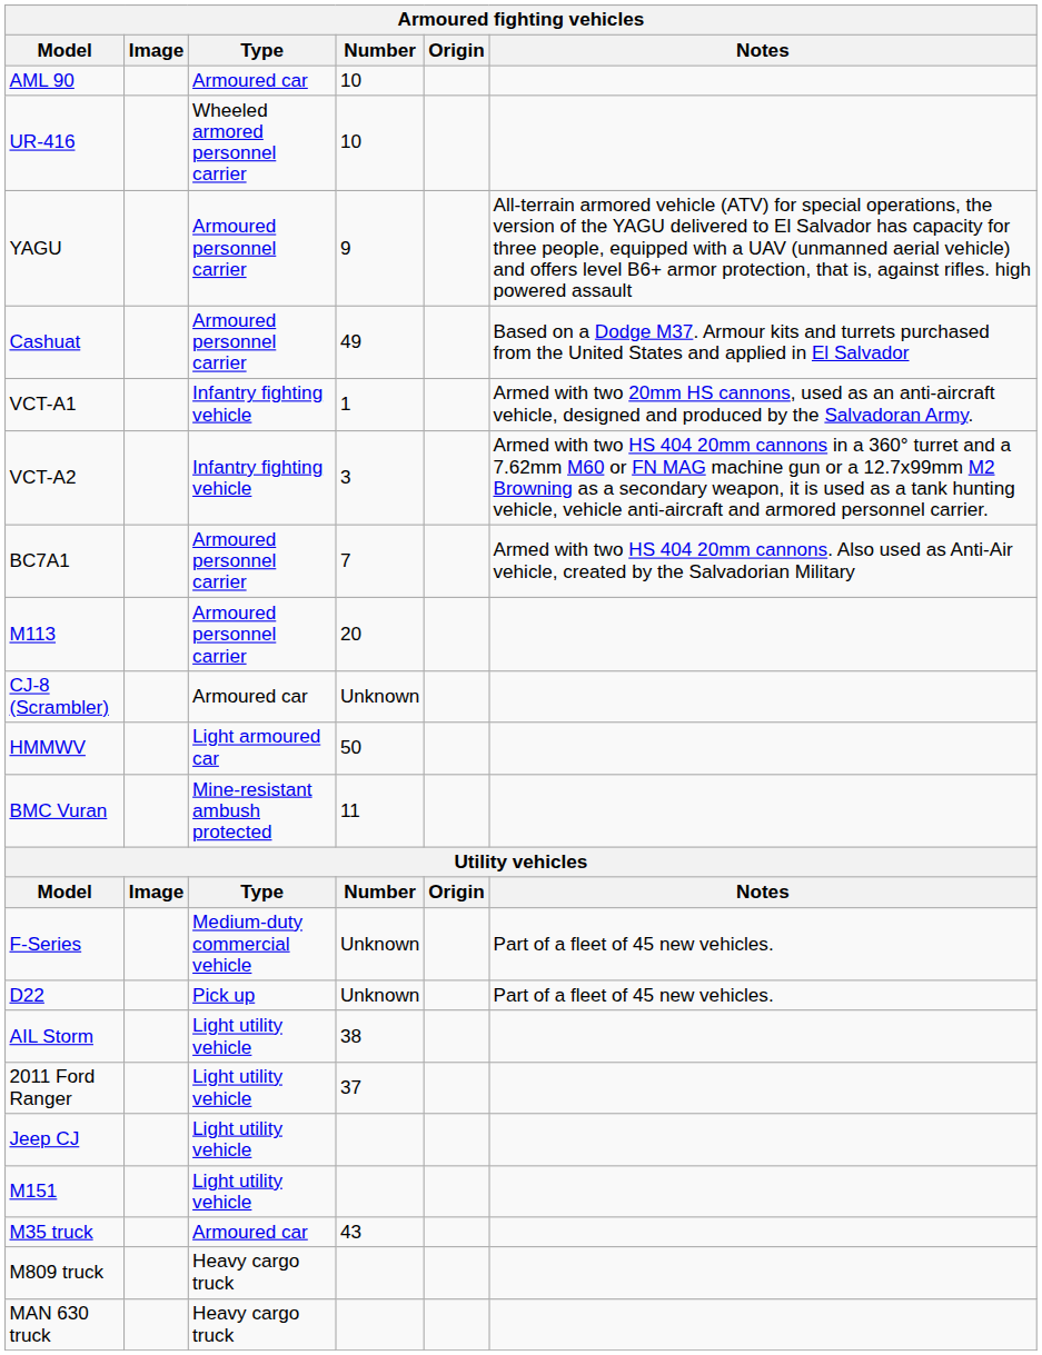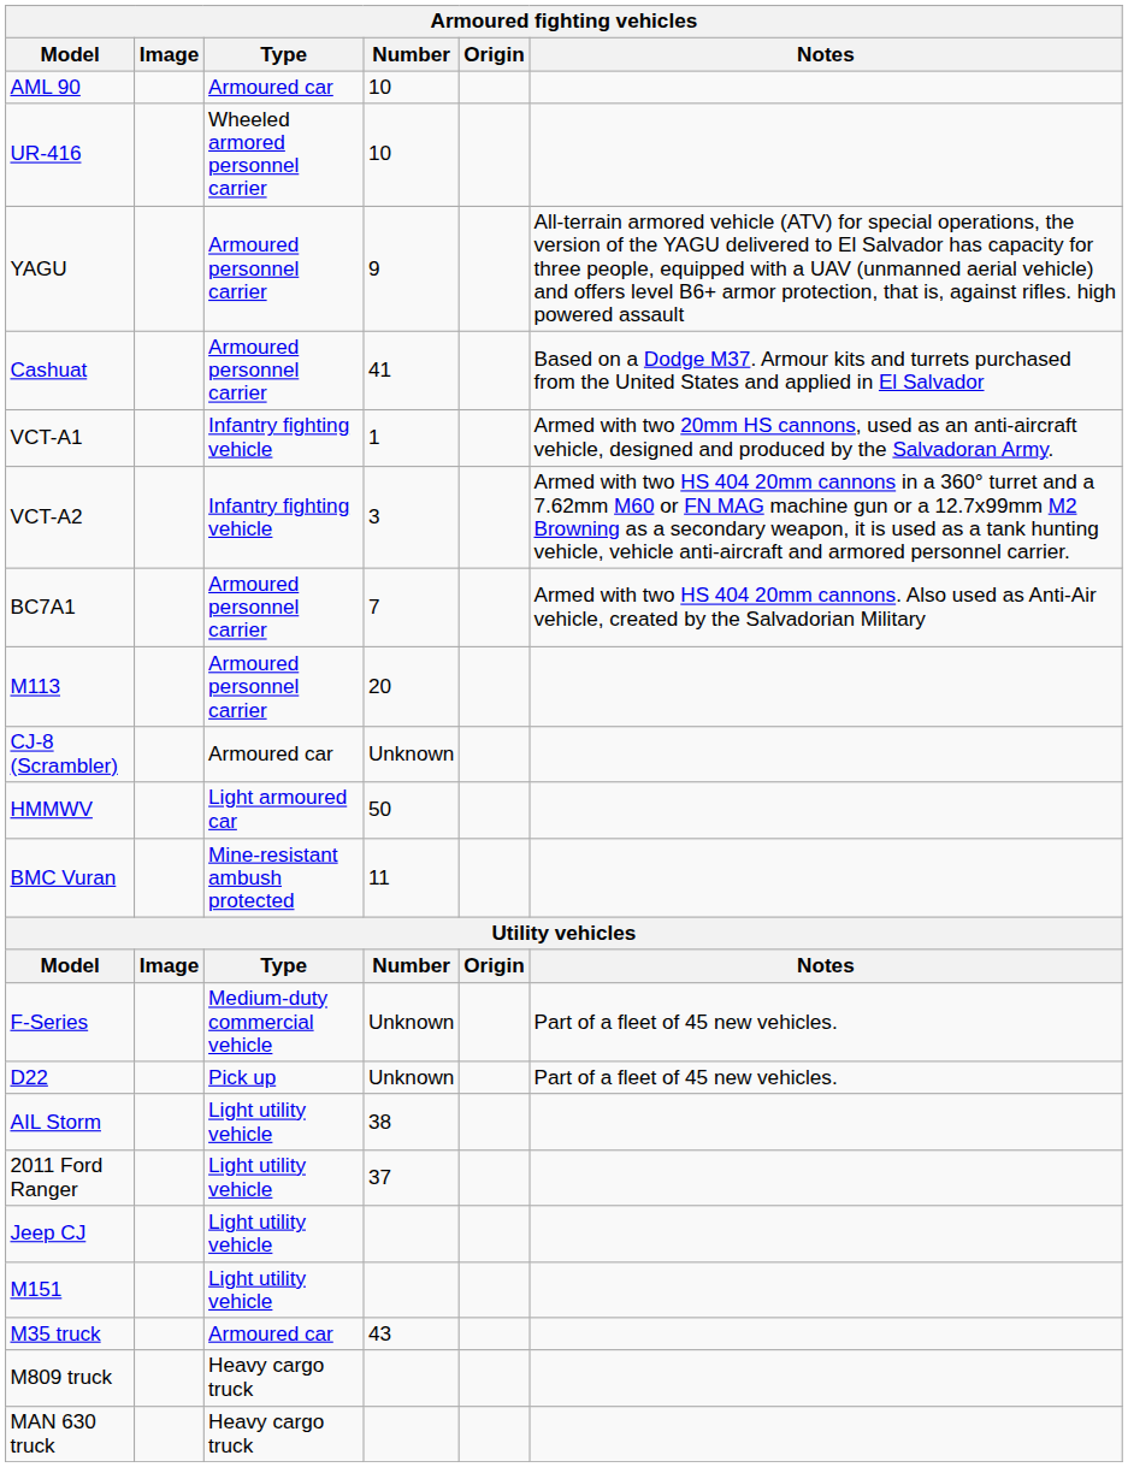 <table class="wikitable" style="border-collapse: collapse;">
 <tr>
 <th colspan="6">Armoured fighting vehicles</th>
 </tr>
 <tr>
 <th>Model</th>
 <th>Image</th>
 <th>Type</th>
 <th>Number</th>
 <th>Origin</th>
 <th>Notes</th>
 </tr>
 <tr>
 <td><a href='#'>AML 90</a></td>
 <td></td>
 <td><a href='#'>Armoured car</a></td>
 <td>10</td>
 <td></td>
 <td></td>
 </tr>
 <tr>
 <td><a href='#'>UR-416</a></td>
 <td></td>
 <td>Wheeled <a href='#'>armored personnel carrier</a></td>
 <td>10</td>
 <td></td>
 <td></td>
 </tr>
 <tr>
 <td>YAGU</td>
 <td></td>
 <td><a href='#'>Armoured personnel carrier</a></td>
 <td>9</td>
 <td><br></td>
 <td>All-terrain armored vehicle (ATV) for special operations, the version of the YAGU delivered to El Salvador has capacity for three people, equipped with a UAV (unmanned aerial vehicle) and offers level B6+ armor protection, that is, against rifles. high powered assault</td>
 </tr>
 <tr>
 <td><a href='#'>Cashuat</a></td>
 <td></td>
 <td><a href='#'>Armoured personnel carrier</a></td>
-<td>49</td>
+<td>41</td>
 <td><br></td>
 <td>Based on a <a href='#'>Dodge M37</a>. Armour kits and turrets purchased from the United States and applied in <a href='#'>El Salvador</a></td>
 </tr>
 <tr>
 <td>VCT-A1</td>
 <td></td>
 <td><a href='#'>Infantry fighting vehicle</a></td>
 <td>1</td>
 <td></td>
 <td>Armed with two <a href='#'>20mm HS cannons</a>, used as an anti-aircraft vehicle, designed and produced by the <a href='#'>Salvadoran Army</a>.</td>
 </tr>
 <tr>
 <td>VCT-A2</td>
 <td></td>
 <td><a href='#'>Infantry fighting vehicle</a></td>
 <td>3</td>
 <td></td>
 <td>Armed with two <a href='#'>HS 404 20mm cannons</a> in a 360° turret and a 7.62mm <a href='#'>M60</a> or <a href='#'>FN MAG</a> machine gun or a 12.7x99mm <a href='#'>M2 Browning</a> as a secondary weapon, it is used as a tank hunting vehicle, vehicle anti-aircraft and armored personnel carrier.</td>
 </tr>
 <tr>
 <td>BC7A1</td>
 <td></td>
 <td><a href='#'>Armoured personnel carrier</a></td>
 <td>7</td>
 <td></td>
 <td>Armed with two <a href='#'>HS 404 20mm cannons</a>. Also used as Anti-Air vehicle, created by the Salvadorian Military</td>
 </tr>
 <tr>
 <td><a href='#'>M113</a></td>
 <td></td>
 <td><a href='#'>Armoured personnel carrier</a></td>
 <td>20</td>
 <td></td>
 <td></td>
 </tr>
 <tr>
 <td><a href='#'>CJ-8 (Scrambler)</a></td>
 <td></td>
 <td>Armoured car</td>
 <td>Unknown</td>
 <td></td>
 <td></td>
 </tr>
 <tr>
 <td><a href='#'>HMMWV</a></td>
 <td></td>
 <td><a href='#'>Light armoured car</a></td>
 <td>50</td>
 <td></td>
 <td></td>
 </tr>
 <tr>
 <td><a href='#'>BMC Vuran</a></td>
 <td></td>
 <td><a href='#'>Mine-resistant ambush protected</a></td>
 <td>11</td>
 <td></td>
 <td></td>
 </tr>
 <tr>
 <th colspan="6">Utility vehicles</th>
 </tr>
 <tr>
 <th>Model</th>
 <th>Image</th>
 <th>Type</th>
 <th>Number</th>
 <th>Origin</th>
 <th>Notes</th>
 </tr>
 <tr>
 <td><a href='#'>F-Series</a></td>
 <td></td>
 <td><a href='#'>Medium-duty commercial vehicle</a></td>
 <td>Unknown</td>
 <td></td>
 <td>Part of a fleet of 45 new vehicles.</td>
 </tr>
 <tr>
 <td><a href='#'>D22</a></td>
 <td></td>
 <td><a href='#'>Pick up</a></td>
 <td>Unknown</td>
 <td></td>
 <td>Part of a fleet of 45 new vehicles.</td>
 </tr>
 <tr>
 <td><a href='#'>AIL Storm</a></td>
 <td></td>
 <td><a href='#'>Light utility vehicle</a></td>
 <td>38</td>
 <td></td>
 <td></td>
 </tr>
 <tr>
 <td>2011 Ford Ranger</td>
 <td></td>
 <td><a href='#'>Light utility vehicle</a></td>
 <td>37</td>
 <td></td>
 <td></td>
 </tr>
 <tr>
 <td><a href='#'>Jeep CJ</a></td>
 <td></td>
 <td><a href='#'>Light utility vehicle</a></td>
 <td></td>
 <td></td>
 <td></td>
 </tr>
 <tr>
 <td><a href='#'>M151</a></td>
 <td></td>
 <td><a href='#'>Light utility vehicle</a></td>
 <td></td>
 <td></td>
 <td></td>
 </tr>
 <tr>
 <td><a href='#'>M35 truck</a></td>
 <td></td>
 <td><a href='#'>Armoured car</a></td>
 <td>43</td>
 <td></td>
 <td></td>
 </tr>
 <tr>
 <td>M809 truck</td>
 <td></td>
 <td>Heavy cargo truck</td>
 <td></td>
 <td></td>
 <td></td>
 </tr>
 <tr>
 <td>MAN 630 truck</td>
 <td></td>
 <td>Heavy cargo truck</td>
 <td></td>
 <td></td>
 <td></td>
 </tr>
 </table>
